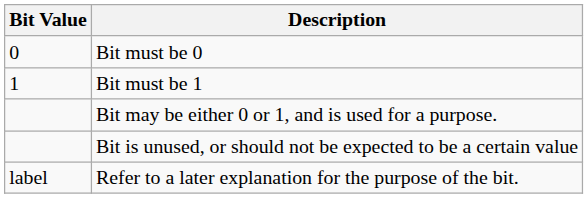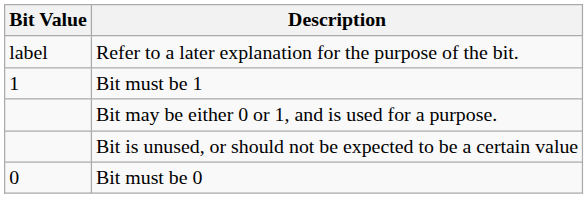 <table class="wikitable sortable">
 <tr>
 <th>Bit Value</th>
 <th>Description</th>
 </tr>
 <tr>
-<td>0</td>
-<td>Bit must be 0</td>
+<td>label</td>
+<td>Refer to a later explanation for the purpose of the bit.</td>
 </tr>
 <tr>
 <td>1</td>
 <td>Bit must be 1</td>
 </tr>
 <tr>
 <td></td>
 <td>Bit may be either 0 or 1, and is used for a purpose.</td>
 </tr>
 <tr>
 <td></td>
 <td>Bit is unused, or should not be expected to be a certain value</td>
 </tr>
 <tr>
-<td>label</td>
-<td>Refer to a later explanation for the purpose of the bit.</td>
+<td>0</td>
+<td>Bit must be 0</td>
 </tr>
 </table>
